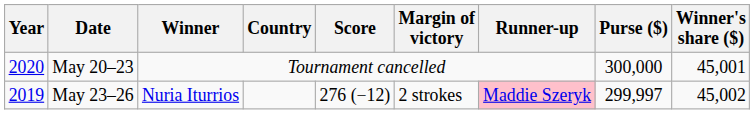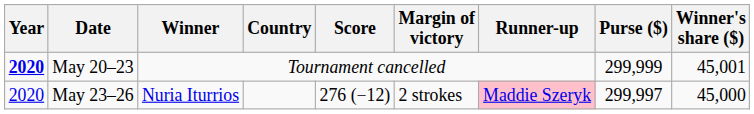 <table class="wikitable">
 <tr>
 <th>Year</th>
 <th>Date</th>
 <th>Winner</th>
 <th>Country</th>
 <th>Score</th>
 <th>Margin of<br>victory</th>
 <th>Runner-up</th>
 <th>Purse ($)</th>
 <th>Winner's<br>share ($)</th>
 </tr>
 <tr>
-<td><a href='#'>2020</a></td>
+<td><strong><a href='#'>2020</a></strong></td>
 <td>May 20–23</td>
 <td colspan=5 align=center><em>Tournament cancelled</em></td>
-<td align=center>300,000</td>
+<td align=center>299,999</td>
 <td align=right>45,001</td>
 </tr>
 <tr>
-<td><a href='#'>2019</a></td>
+<td><a href='#'>2020</a></td>
 <td>May 23–26</td>
 <td><a href='#'>Nuria Iturrios</a></td>
 <td></td>
 <td>276 (−12)</td>
 <td>2 strokes</td>
 <td style="background: pink;"> <a href='#'>Maddie Szeryk</a></td>
 <td align=center>299,997</td>
-<td align=right>45,002</td>
+<td align=right>45,000</td>
 </tr>
 </table>
